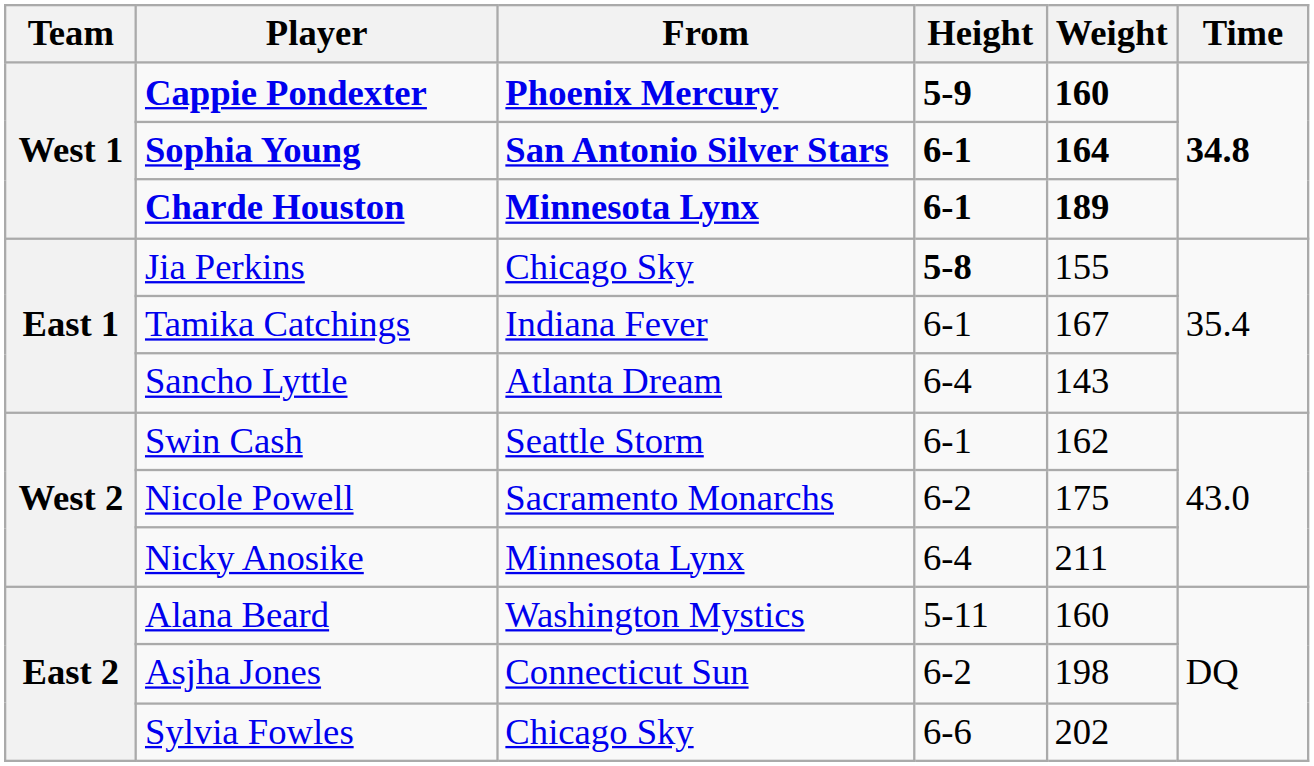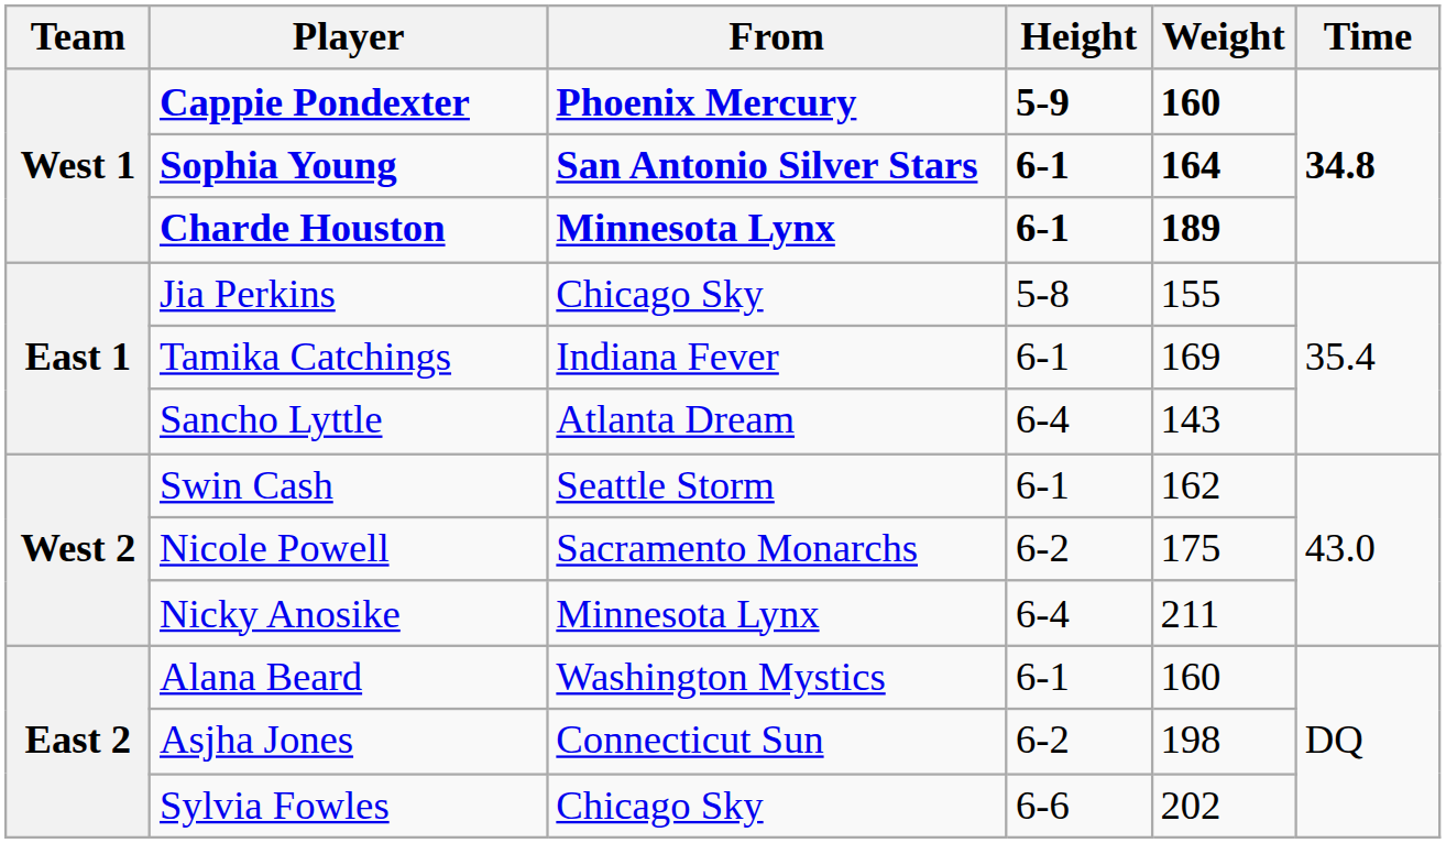 <table class="wikitable">
 <tr>
 <th width=50>Team</th>
 <th width=150>Player</th>
 <th width=175>From</th>
 <th width=50>Height</th>
 <th width=50>Weight</th>
 <th width=50>Time</th>
 </tr>
 <tr>
 <th rowspan=3>West 1</th>
 <td> <strong><a href='#'>Cappie Pondexter</a></strong></td>
 <td><strong><a href='#'>Phoenix Mercury</a></strong></td>
 <td><strong>5-9</strong></td>
 <td><strong>160</strong></td>
 <td rowspan=3><strong>34.8 </strong></td>
 </tr>
 <tr>
 <td> <strong><a href='#'>Sophia Young</a></strong></td>
 <td><strong><a href='#'>San Antonio Silver Stars</a></strong></td>
 <td><strong>6-1</strong></td>
 <td><strong>164 </strong></td>
 </tr>
 <tr>
 <td> <strong><a href='#'>Charde Houston</a></strong></td>
 <td><strong><a href='#'>Minnesota Lynx</a></strong></td>
 <td><strong>6-1</strong></td>
 <td><strong>189 </strong></td>
 </tr>
 <tr>
 <th rowspan=3>East 1</th>
 <td> <a href='#'>Jia Perkins</a></td>
 <td><a href='#'>Chicago Sky</a></td>
-<td><strong>5-8</strong></td>
+<td>5-8</td>
 <td>155</td>
 <td rowspan=3>35.4</td>
 </tr>
 <tr>
 <td> <a href='#'>Tamika Catchings</a></td>
 <td><a href='#'>Indiana Fever</a></td>
 <td>6-1</td>
-<td>167</td>
+<td>169</td>
 </tr>
 <tr>
 <td> <a href='#'>Sancho Lyttle</a></td>
 <td><a href='#'>Atlanta Dream</a></td>
 <td>6-4</td>
 <td>143</td>
 </tr>
 <tr>
 <th rowspan=3>West 2</th>
 <td> <a href='#'>Swin Cash</a></td>
 <td><a href='#'>Seattle Storm</a></td>
 <td>6-1</td>
 <td>162</td>
 <td rowspan=3>43.0</td>
 </tr>
 <tr>
 <td> <a href='#'>Nicole Powell</a></td>
 <td><a href='#'>Sacramento Monarchs</a></td>
 <td>6-2</td>
 <td>175</td>
 </tr>
 <tr>
 <td> <a href='#'>Nicky Anosike</a></td>
 <td><a href='#'>Minnesota Lynx</a></td>
 <td>6-4</td>
 <td>211</td>
 </tr>
 <tr>
 <th rowspan=3>East 2</th>
 <td> <a href='#'>Alana Beard</a></td>
 <td><a href='#'>Washington Mystics</a></td>
-<td>5-11</td>
+<td>6-1</td>
 <td>160</td>
 <td rowspan=3>DQ</td>
 </tr>
 <tr>
 <td> <a href='#'>Asjha Jones</a></td>
 <td><a href='#'>Connecticut Sun</a></td>
 <td>6-2</td>
 <td>198</td>
 </tr>
 <tr>
 <td> <a href='#'>Sylvia Fowles</a></td>
 <td><a href='#'>Chicago Sky</a></td>
 <td>6-6</td>
 <td>202</td>
 </tr>
 </table>
